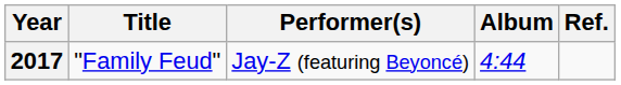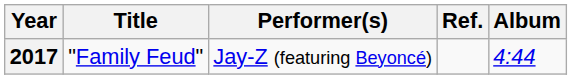 <table class="wikitable plainrowheaders" style="margin-right: 0;">
 <tr>
 <th scope="col">Year</th>
 <th scope="col">Title</th>
 <th scope="col">Performer(s)</th>
+<th scope="col">Ref.</th>
 <th scope="col">Album</th>
-<th scope="col">Ref.</th>
 </tr>
 <tr>
 <th scope=row>2017</th>
 <td>"<a href='#'>Family Feud</a>"</td>
 <td><a href='#'>Jay-Z</a> <small>(featuring <a href='#'>Beyoncé</a>)</small></td>
+<td style="text-align:center;"></td>
 <td><em><a href='#'>4:44</a></em></td>
-<td style="text-align:center;"></td>
 </tr>
 </table>
